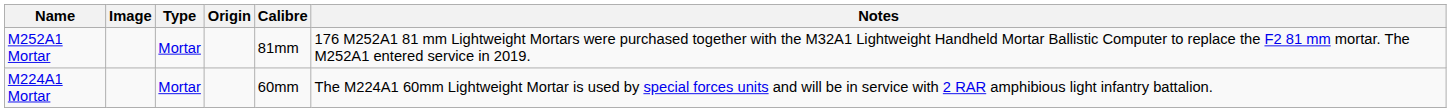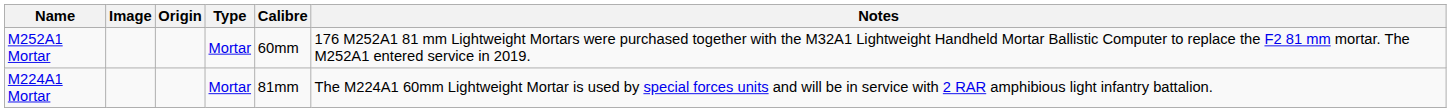 <table class="wikitable">
 <tr>
 <th>Name</th>
 <th>Image</th>
+<th>Origin</th>
 <th>Type</th>
-<th>Origin</th>
 <th>Calibre</th>
 <th>Notes</th>
 </tr>
 <tr>
 <td><a href='#'>M252A1 Mortar</a></td>
 <td></td>
+<td></td>
 <td><a href='#'>Mortar</a></td>
-<td></td>
-<td>81mm</td>
+<td>60mm</td>
 <td>176 M252A1 81 mm Lightweight Mortars were purchased together with the M32A1 Lightweight Handheld Mortar Ballistic Computer to replace the <a href='#'>F2 81 mm</a> mortar. The M252A1 entered service in 2019.</td>
 </tr>
 <tr>
 <td><a href='#'>M224A1 Mortar</a></td>
 <td></td>
+<td></td>
 <td><a href='#'>Mortar</a></td>
-<td></td>
-<td>60mm</td>
+<td>81mm</td>
 <td>The M224A1 60mm Lightweight Mortar is used by <a href='#'>special forces units</a> and will be in service with <a href='#'>2 RAR</a> amphibious light infantry battalion.</td>
 </tr>
 </table>
